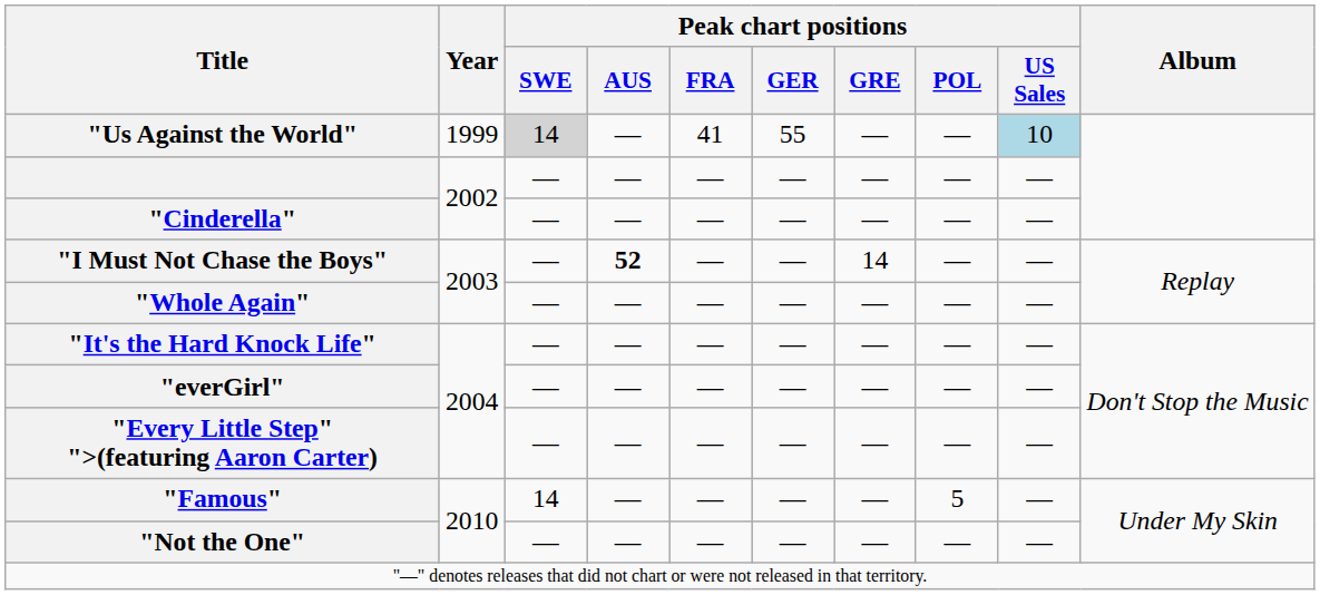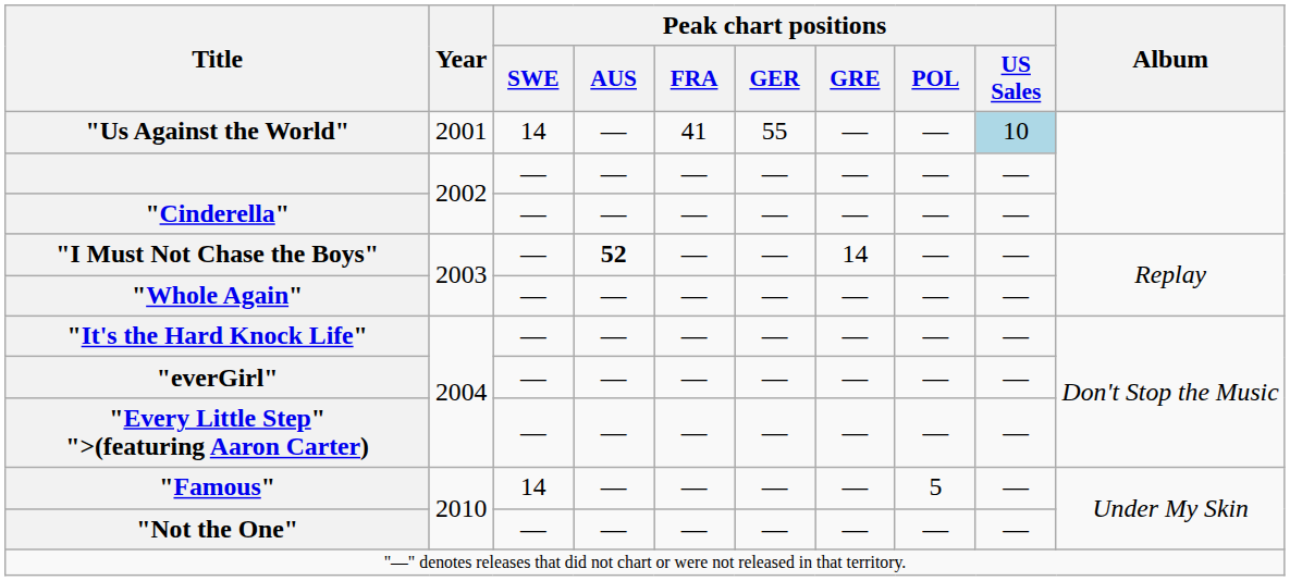 <table class="wikitable plainrowheaders" style="text-align:center;" border="1">
 <tr>
 <th scope="col" rowspan="2" style="width:16em;">Title</th>
 <th scope="col" rowspan="2">Year</th>
 <th scope="col" colspan="7">Peak chart positions</th>
 <th scope="col" rowspan="2">Album</th>
 </tr>
 <tr>
 <th scope="col" style="width:3em;font-size:90%;"><a href='#'>SWE</a><br></th>
 <th scope="col" style="width:3em;font-size:90%;"><a href='#'>AUS</a><br></th>
 <th scope="col" style="width:3em;font-size:90%;"><a href='#'>FRA</a><br></th>
 <th scope="col" style="width:3em;font-size:90%;"><a href='#'>GER</a><br></th>
 <th scope="col" style="width:3em;font-size:90%;"><a href='#'>GRE</a><br></th>
 <th scope="col" style="width:3em;font-size:90%;"><a href='#'>POL</a><br></th>
 <th scope="col" style="width:3em;font-size:90%;"><a href='#'>US<br>Sales</a><br></th>
 </tr>
 <tr>
 <th scope="row">"Us Against the World"</th>
-<td>1999</td>
-<td style="background: lightgrey;">14</td>
+<td>2001</td>
+<td>14</td>
 <td>—</td>
 <td>41</td>
 <td>55</td>
 <td>—</td>
 <td>—</td>
 <td style="background: lightblue;">10</td>
 <td rowspan="3"></td>
 </tr>
 <tr>
 <th scope="row"><br></th>
 <td rowspan="2">2002</td>
 <td>—</td>
 <td>—</td>
 <td>—</td>
 <td>—</td>
 <td>—</td>
 <td>—</td>
 <td>—</td>
 </tr>
 <tr>
 <th scope="row">"<a href='#'>Cinderella</a>"</th>
 <td>—</td>
 <td>—</td>
 <td>—</td>
 <td>—</td>
 <td>—</td>
 <td>—</td>
 <td>—</td>
 </tr>
 <tr>
 <th scope="row">"I Must Not Chase the Boys"</th>
 <td rowspan="2">2003</td>
 <td>—</td>
 <td><strong>52</strong></td>
 <td>—</td>
 <td>—</td>
 <td>14</td>
 <td>—</td>
 <td>—</td>
 <td rowspan="2"><em>Replay</em></td>
 </tr>
 <tr>
 <th scope="row">"<a href='#'>Whole Again</a>"</th>
 <td>—</td>
 <td>—</td>
 <td>—</td>
 <td>—</td>
 <td>—</td>
 <td>—</td>
 <td>—</td>
 </tr>
 <tr>
 <th scope="row">"<a href='#'>It's the Hard Knock Life</a>"</th>
 <td rowspan="3">2004</td>
 <td>—</td>
 <td>—</td>
 <td>—</td>
 <td>—</td>
 <td>—</td>
 <td>—</td>
 <td>—</td>
 <td rowspan="3"><em>Don't Stop the Music</em></td>
 </tr>
 <tr>
 <th scope="row">"everGirl"</th>
 <td>—</td>
 <td>—</td>
 <td>—</td>
 <td>—</td>
 <td>—</td>
 <td>—</td>
 <td>—</td>
 </tr>
 <tr>
 <th scope="row">"<a href='#'>Every Little Step</a>"<br><span>">(featuring <a href='#'>Aaron Carter</a>)</span></th>
 <td>—</td>
 <td>—</td>
 <td>—</td>
 <td>—</td>
 <td>—</td>
 <td>—</td>
 <td>—</td>
 </tr>
 <tr>
 <th scope="row">"<a href='#'>Famous</a>"</th>
 <td rowspan="2">2010</td>
 <td>14</td>
 <td>—</td>
 <td>—</td>
 <td>—</td>
 <td>—</td>
 <td>5</td>
 <td>—</td>
 <td rowspan="2"><em>Under My Skin</em></td>
 </tr>
 <tr>
 <th scope="row">"Not the One"</th>
 <td>—</td>
 <td>—</td>
 <td>—</td>
 <td>—</td>
 <td>—</td>
 <td>—</td>
 <td>—</td>
 </tr>
 <tr>
 <td align="center" colspan="15" style="font-size:8pt">"—" denotes releases that did not chart or were not released in that territory.</td>
 </tr>
 </table>
